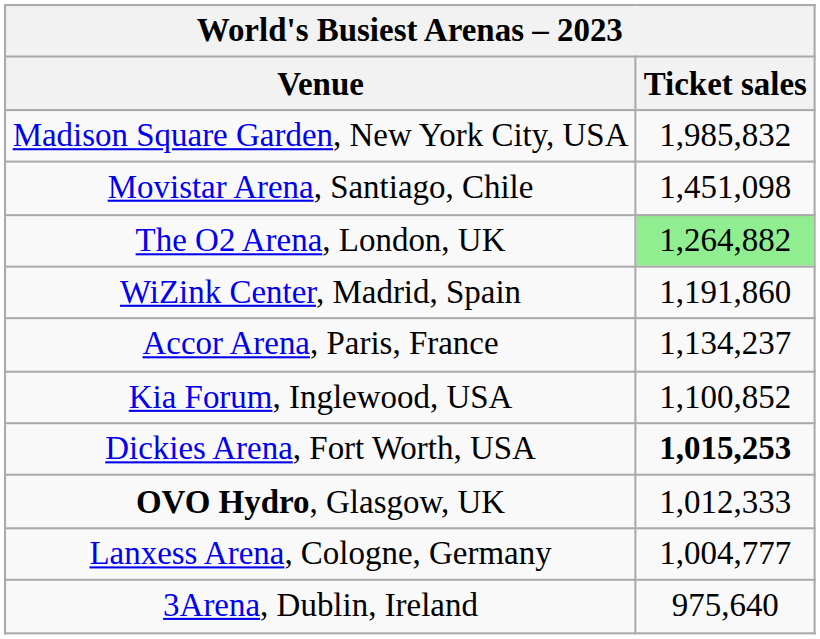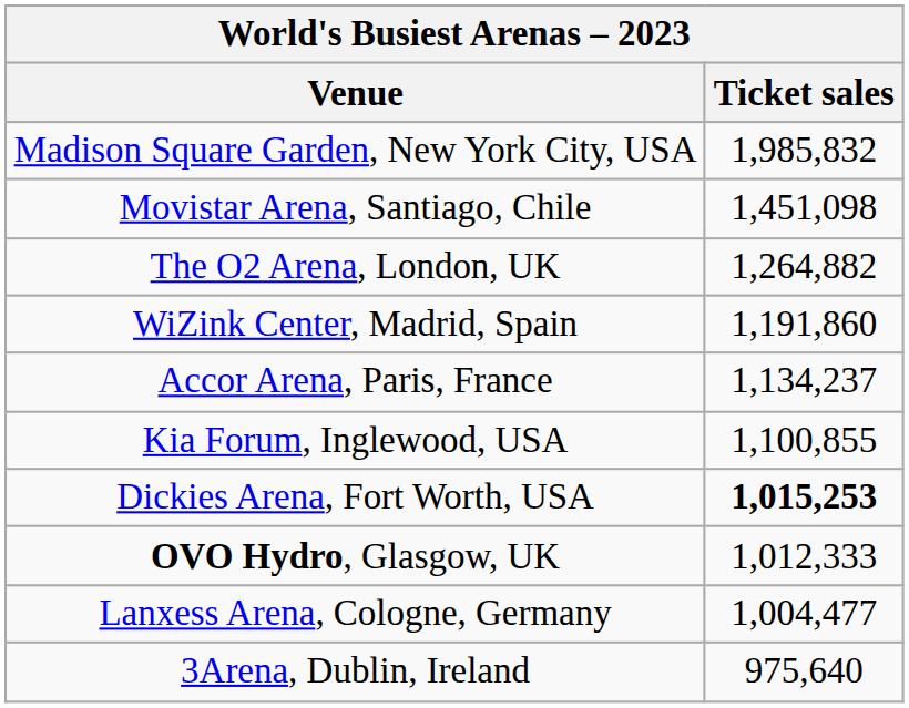 <table class="wikitable collapsible" style="text-align:center">
 <tr>
 <th scope="col" colspan="3">World's Busiest Arenas – 2023</th>
 </tr>
 <tr>
 <th>Venue</th>
 <th>Ticket sales</th>
 </tr>
 <tr>
 <td><a href='#'>Madison Square Garden</a>, New York City, USA</td>
 <td>1,985,832</td>
 </tr>
 <tr>
 <td><a href='#'>Movistar Arena</a>, Santiago, Chile</td>
 <td>1,451,098</td>
 </tr>
 <tr>
 <td><a href='#'>The O2 Arena</a>, London, UK</td>
-<td style="background: lightgreen;">1,264,882</td>
+<td>1,264,882</td>
 </tr>
 <tr>
 <td><a href='#'>WiZink Center</a>, Madrid, Spain</td>
 <td>1,191,860</td>
 </tr>
 <tr>
 <td><a href='#'>Accor Arena</a>, Paris, France</td>
 <td>1,134,237</td>
 </tr>
 <tr>
 <td><a href='#'>Kia Forum</a>, Inglewood, USA</td>
-<td>1,100,852</td>
+<td>1,100,855</td>
 </tr>
 <tr>
 <td><a href='#'>Dickies Arena</a>, Fort Worth, USA</td>
 <td><strong>1,015,253</strong></td>
 </tr>
 <tr>
 <td><strong>OVO Hydro</strong>, Glasgow, UK</td>
 <td>1,012,333</td>
 </tr>
 <tr>
 <td><a href='#'>Lanxess Arena</a>, Cologne, Germany</td>
-<td>1,004,777</td>
+<td>1,004,477</td>
 </tr>
 <tr>
 <td><a href='#'>3Arena</a>, Dublin, Ireland</td>
 <td>975,640</td>
 </tr>
 </table>
